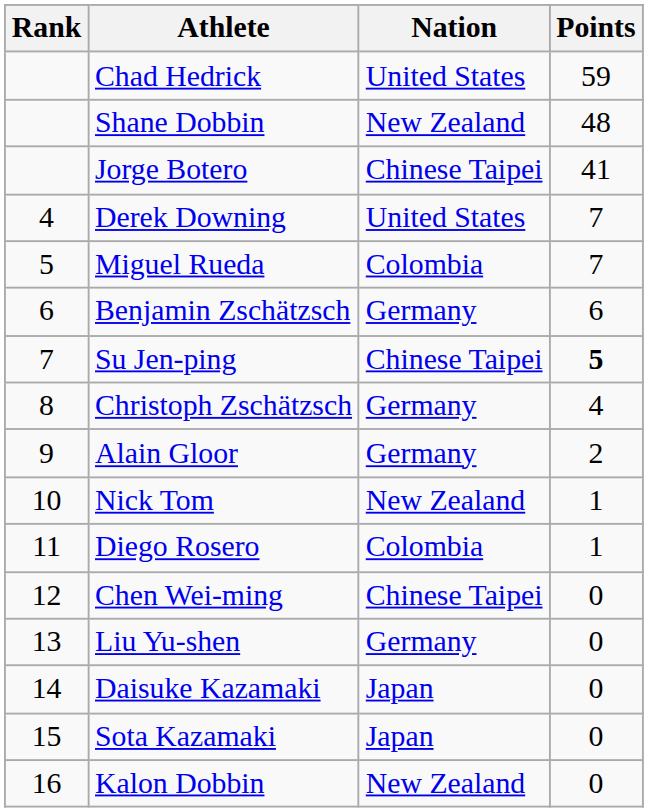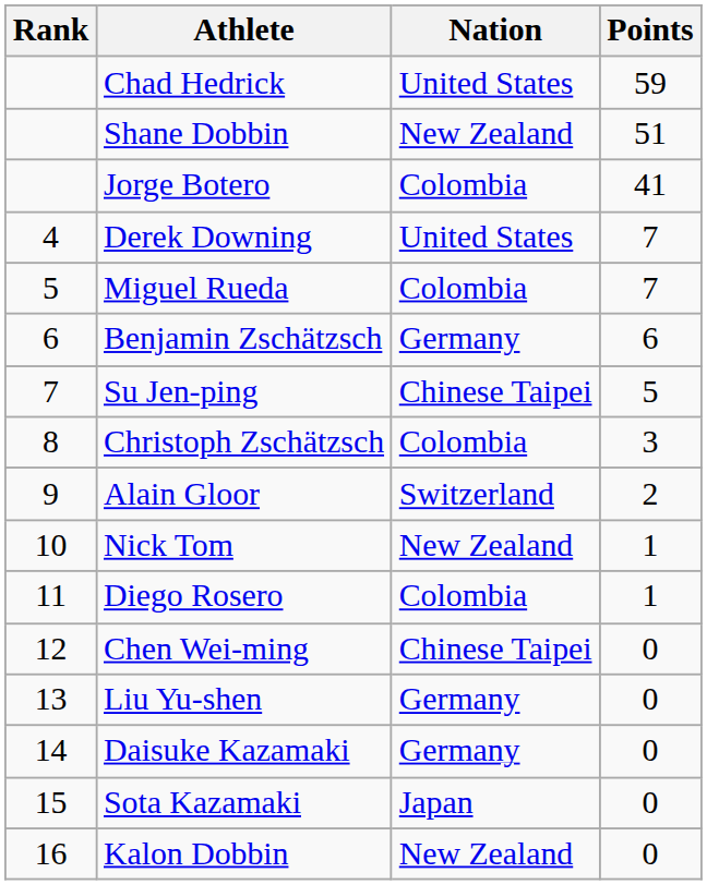 <table class="wikitable sortable" style="text-align:center">
 <tr>
 <th>Rank</th>
 <th>Athlete</th>
 <th>Nation</th>
 <th>Points</th>
 </tr>
 <tr>
 <td></td>
 <td align=left><a href='#'>Chad Hedrick</a></td>
 <td align=left> <a href='#'>United States</a></td>
 <td>59</td>
 </tr>
 <tr>
 <td></td>
 <td align=left><a href='#'>Shane Dobbin</a></td>
 <td align=left> <a href='#'>New Zealand</a></td>
-<td>48</td>
+<td>51</td>
 </tr>
 <tr>
 <td></td>
 <td align=left><a href='#'>Jorge Botero</a></td>
-<td align=left> <a href='#'>Chinese Taipei</a></td>
+<td align=left> <a href='#'>Colombia</a></td>
 <td>41</td>
 </tr>
 <tr>
 <td>4</td>
 <td align=left><a href='#'>Derek Downing</a></td>
 <td align=left> <a href='#'>United States</a></td>
 <td>7</td>
 </tr>
 <tr>
 <td>5</td>
 <td align=left><a href='#'>Miguel Rueda</a></td>
 <td align=left> <a href='#'>Colombia</a></td>
 <td>7</td>
 </tr>
 <tr>
 <td>6</td>
 <td align=left><a href='#'>Benjamin Zschätzsch</a></td>
 <td align=left> <a href='#'>Germany</a></td>
 <td>6</td>
 </tr>
 <tr>
 <td>7</td>
 <td align=left><a href='#'>Su Jen-ping</a></td>
 <td align=left> <a href='#'>Chinese Taipei</a></td>
-<td><strong>5</strong></td>
+<td>5</td>
 </tr>
 <tr>
 <td>8</td>
 <td align=left><a href='#'>Christoph Zschätzsch</a></td>
-<td align=left> <a href='#'>Germany</a></td>
-<td>4</td>
+<td align=left> <a href='#'>Colombia</a></td>
+<td>3</td>
 </tr>
 <tr>
 <td>9</td>
 <td align=left><a href='#'>Alain Gloor</a></td>
-<td align=left> <a href='#'>Germany</a></td>
+<td align=left> <a href='#'>Switzerland</a></td>
 <td>2</td>
 </tr>
 <tr>
 <td>10</td>
 <td align=left><a href='#'>Nick Tom</a></td>
 <td align=left> <a href='#'>New Zealand</a></td>
 <td>1</td>
 </tr>
 <tr>
 <td>11</td>
 <td align=left><a href='#'>Diego Rosero</a></td>
 <td align=left> <a href='#'>Colombia</a></td>
 <td>1</td>
 </tr>
 <tr>
 <td>12</td>
 <td align=left><a href='#'>Chen Wei-ming</a></td>
 <td align=left> <a href='#'>Chinese Taipei</a></td>
 <td>0</td>
 </tr>
 <tr>
 <td>13</td>
 <td align=left><a href='#'>Liu Yu-shen</a></td>
 <td align=left> <a href='#'>Germany</a></td>
 <td>0</td>
 </tr>
 <tr>
 <td>14</td>
 <td align=left><a href='#'>Daisuke Kazamaki</a></td>
-<td align=left> <a href='#'>Japan</a></td>
+<td align=left> <a href='#'>Germany</a></td>
 <td>0</td>
 </tr>
 <tr>
 <td>15</td>
 <td align=left><a href='#'>Sota Kazamaki</a></td>
 <td align=left> <a href='#'>Japan</a></td>
 <td>0</td>
 </tr>
 <tr>
 <td>16</td>
 <td align=left><a href='#'>Kalon Dobbin</a></td>
 <td align=left> <a href='#'>New Zealand</a></td>
 <td>0</td>
 </tr>
 </table>
